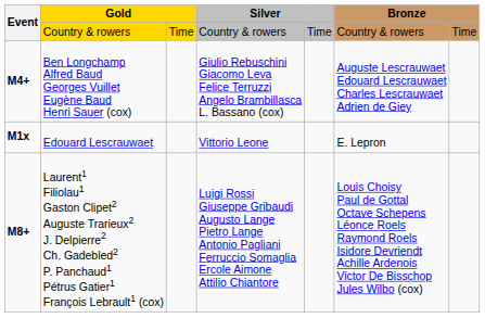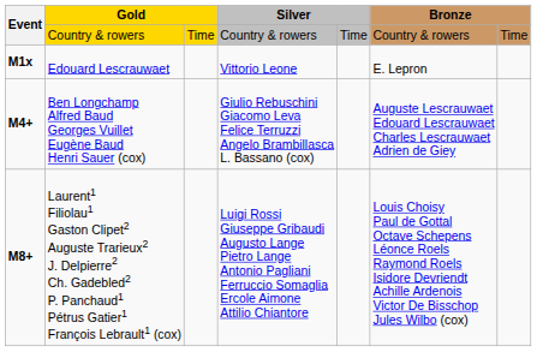 <table class="wikitable">
 <tr>
 <th rowspan="2">Event</th>
 <th colspan="2" style="background:gold;">Gold</th>
 <th colspan="2" style="background:silver;">Silver</th>
 <th colspan="2" style="background:#c96;">Bronze</th>
 </tr>
 <tr>
 <td style="background:gold;">Country & rowers</td>
 <td style="background:gold;">Time</td>
 <td style="background:silver;">Country & rowers</td>
 <td style="background:silver;">Time</td>
 <td style="background:#c96;">Country & rowers</td>
 <td style="background:#c96;">Time</td>
 </tr>
 <tr>
+<td><strong>M1x</strong></td>
+<td> <br> <a href='#'>Edouard Lescrauwaet</a></td>
+<td></td>
+<td> <br> <a href='#'>Vittorio Leone</a></td>
+<td></td>
+<td> <br> E. Lepron</td>
+<td></td>
+</tr>
+<tr>
 <td><strong>M4+</strong></td>
 <td> <br> <a href='#'>Ben Longchamp</a> <br> <a href='#'>Alfred Baud</a> <br> <a href='#'>Georges Vuillet</a> <br> <a href='#'>Eugène Baud</a> <br> <a href='#'>Henri Sauer</a> (cox)</td>
 <td></td>
 <td> <br> <a href='#'>Giulio Rebuschini</a> <br> <a href='#'>Giacomo Leva</a> <br> <a href='#'>Felice Terruzzi</a> <br> <a href='#'>Angelo Brambillasca</a> <br> L. Bassano (cox)</td>
 <td></td>
 <td> <br> <a href='#'>Auguste Lescrauwaet</a> <br> <a href='#'>Edouard Lescrauwaet</a> <br> <a href='#'>Charles Lescrauwaet</a> <br> <a href='#'>Adrien de Giey</a></td>
-<td></td>
-</tr>
-<tr>
-<td><strong>M1x</strong></td>
-<td> <br> <a href='#'>Edouard Lescrauwaet</a></td>
-<td></td>
-<td> <br> <a href='#'>Vittorio Leone</a></td>
-<td></td>
-<td> <br> E. Lepron</td>
 <td></td>
 </tr>
 <tr>
 <td><strong>M8+</strong></td>
 <td> <br> Laurent<sup>1</sup> <br> Filiolau<sup>1</sup> <br> Gaston Clipet<sup>2</sup> <br> Auguste Trarieux<sup>2</sup> <br> J. Delpierre<sup>2</sup> <br> Ch. Gadebled<sup>2</sup> <br> P. Panchaud<sup>1</sup> <br> Pétrus Gatier<sup>1</sup> <br> François Lebrault<sup>1</sup> (cox)</td>
 <td></td>
 <td> <br> <a href='#'>Luigi Rossi</a> <br> <a href='#'>Giuseppe Gribaudi</a> <br> <a href='#'>Augusto Lange</a> <br> <a href='#'>Pietro Lange</a> <br> <a href='#'>Antonio Pagliani</a> <br> <a href='#'>Ferruccio Somaglia</a> <br> <a href='#'>Ercole Aimone</a> <br> <a href='#'>Attilio Chiantore</a></td>
 <td></td>
 <td> <br> <a href='#'>Louis Choisy</a> <br> <a href='#'>Paul de Gottal</a> <br> <a href='#'>Octave Schepens</a> <br> <a href='#'>Léonce Roels</a> <br> <a href='#'>Raymond Roels</a> <br> <a href='#'>Isidore Devriendt</a> <br> <a href='#'>Achille Ardenois</a> <br> <a href='#'>Victor De Bisschop</a> <br> <a href='#'>Jules Wilbo</a> (cox)</td>
 <td></td>
 </tr>
 </table>
